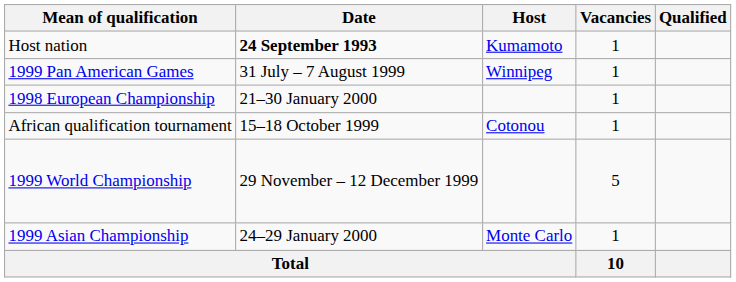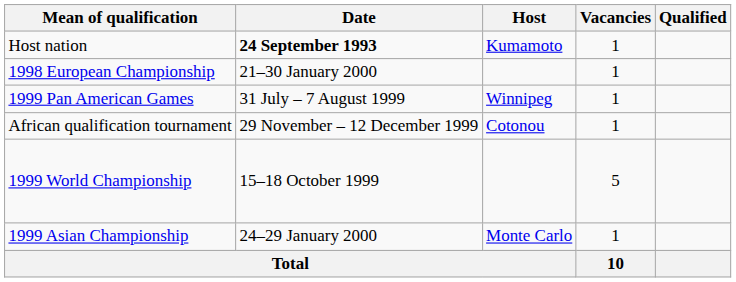 <table class="wikitable">
 <tr>
 <th>Mean of qualification</th>
 <th>Date</th>
 <th>Host</th>
 <th>Vacancies</th>
 <th>Qualified</th>
 </tr>
 <tr>
 <td>Host nation</td>
 <td><strong>24 September 1993</strong></td>
 <td> <a href='#'>Kumamoto</a></td>
 <td align=center>1</td>
 <td></td>
 </tr>
 <tr>
+<td><a href='#'>1998 European Championship</a></td>
+<td>21–30 January 2000</td>
+<td></td>
+<td align=center>1</td>
+<td></td>
+</tr>
+<tr>
 <td><a href='#'>1999 Pan American Games</a></td>
 <td>31 July – 7 August 1999</td>
 <td> <a href='#'>Winnipeg</a></td>
 <td align=center>1</td>
 <td></td>
 </tr>
 <tr>
-<td><a href='#'>1998 European Championship</a></td>
-<td>21–30 January 2000</td>
-<td></td>
-<td align=center>1</td>
-<td></td>
-</tr>
-<tr>
 <td>African qualification tournament</td>
-<td>15–18 October 1999</td>
+<td>29 November – 12 December 1999</td>
 <td> <a href='#'>Cotonou</a></td>
 <td align=center>1</td>
 <td></td>
 </tr>
 <tr>
 <td><a href='#'>1999 World Championship</a></td>
-<td>29 November – 12 December 1999</td>
+<td>15–18 October 1999</td>
 <td><br></td>
 <td align=center>5</td>
 <td><br><br><br><br></td>
 </tr>
 <tr>
 <td><a href='#'>1999 Asian Championship</a></td>
 <td>24–29 January 2000</td>
 <td> <a href='#'>Monte Carlo</a></td>
 <td align=center>1</td>
 <td></td>
 </tr>
 <tr>
 <th colspan=3>Total</th>
 <th>10</th>
 <th></th>
 </tr>
 </table>
